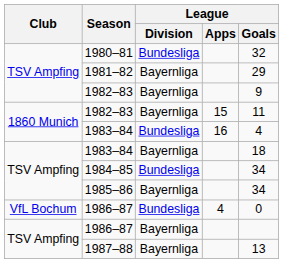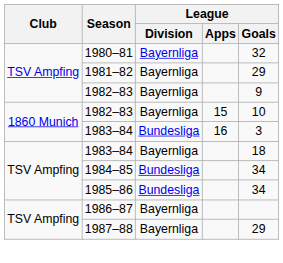 <table class="wikitable" style="text-align:center">
 <tr>
 <th rowspan="2">Club</th>
 <th rowspan="2">Season</th>
 <th colspan="3">League</th>
 </tr>
 <tr>
 <th>Division</th>
 <th>Apps</th>
 <th>Goals</th>
 </tr>
 <tr>
 <td rowspan="3"><a href='#'>TSV Ampfing</a></td>
 <td>1980–81</td>
-<td><a href='#'>Bundesliga</a></td>
+<td><a href='#'>Bayernliga</a></td>
 <td></td>
 <td>32</td>
 </tr>
 <tr>
 <td>1981–82</td>
 <td>Bayernliga</td>
 <td></td>
 <td>29</td>
 </tr>
 <tr>
 <td>1982–83</td>
 <td>Bayernliga</td>
 <td></td>
 <td>9</td>
 </tr>
 <tr>
 <td rowspan="2"><a href='#'>1860 Munich</a></td>
 <td>1982–83</td>
 <td>Bayernliga</td>
 <td>15</td>
-<td>11</td>
+<td>10</td>
 </tr>
 <tr>
 <td>1983–84</td>
 <td><a href='#'>Bundesliga</a></td>
 <td>16</td>
-<td>4</td>
+<td>3</td>
 </tr>
 <tr>
 <td rowspan="3">TSV Ampfing</td>
 <td>1983–84</td>
 <td>Bayernliga</td>
 <td></td>
 <td>18</td>
 </tr>
 <tr>
 <td>1984–85</td>
 <td><a href='#'>Bundesliga</a></td>
 <td></td>
 <td>34</td>
 </tr>
 <tr>
 <td>1985–86</td>
-<td>Bayernliga</td>
+<td><a href='#'>Bundesliga</a></td>
 <td></td>
 <td>34</td>
-</tr>
-<tr>
-<td><a href='#'>VfL Bochum</a></td>
-<td>1986–87</td>
-<td><a href='#'>Bundesliga</a></td>
-<td>4</td>
-<td>0</td>
 </tr>
 <tr>
 <td rowspan="2">TSV Ampfing</td>
 <td>1986–87</td>
 <td>Bayernliga</td>
 <td></td>
 <td></td>
 </tr>
 <tr>
 <td>1987–88</td>
 <td>Bayernliga</td>
 <td></td>
-<td>13</td>
+<td>29</td>
 </tr>
 </table>
